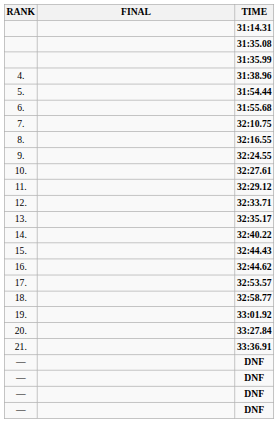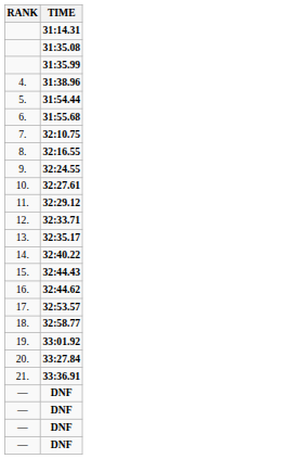 <table class="wikitable" style="border-collapse: collapse; font-size: 90%;">
 <tr>
 <th>RANK</th>
-<th align="center" style="width: 20em">FINAL</th>
 <th>TIME</th>
 </tr>
 <tr>
 <td align="center"></td>
-<td></td>
 <td align="center"><strong>31:14.31</strong></td>
 </tr>
 <tr>
 <td align="center"></td>
-<td></td>
 <td align="center"><strong>31:35.08</strong></td>
 </tr>
 <tr>
 <td align="center"></td>
-<td></td>
 <td align="center"><strong>31:35.99</strong></td>
 </tr>
 <tr>
 <td align="center">4.</td>
-<td></td>
 <td align="center"><strong>31:38.96</strong></td>
 </tr>
 <tr>
 <td align="center">5.</td>
-<td></td>
 <td align="center"><strong>31:54.44</strong></td>
 </tr>
 <tr>
 <td align="center">6.</td>
-<td></td>
 <td align="center"><strong>31:55.68</strong></td>
 </tr>
 <tr>
 <td align="center">7.</td>
-<td></td>
 <td align="center"><strong>32:10.75</strong></td>
 </tr>
 <tr>
 <td align="center">8.</td>
-<td></td>
 <td align="center"><strong>32:16.55</strong></td>
 </tr>
 <tr>
 <td align="center">9.</td>
-<td></td>
 <td align="center"><strong>32:24.55</strong></td>
 </tr>
 <tr>
 <td align="center">10.</td>
-<td></td>
 <td align="center"><strong>32:27.61</strong></td>
 </tr>
 <tr>
 <td align="center">11.</td>
-<td></td>
 <td align="center"><strong>32:29.12</strong></td>
 </tr>
 <tr>
 <td align="center">12.</td>
-<td></td>
 <td align="center"><strong>32:33.71</strong></td>
 </tr>
 <tr>
 <td align="center">13.</td>
-<td></td>
 <td align="center"><strong>32:35.17</strong></td>
 </tr>
 <tr>
 <td align="center">14.</td>
-<td></td>
 <td align="center"><strong>32:40.22</strong></td>
 </tr>
 <tr>
 <td align="center">15.</td>
-<td></td>
 <td align="center"><strong>32:44.43</strong></td>
 </tr>
 <tr>
 <td align="center">16.</td>
-<td></td>
 <td align="center"><strong>32:44.62</strong></td>
 </tr>
 <tr>
 <td align="center">17.</td>
-<td></td>
 <td align="center"><strong>32:53.57</strong></td>
 </tr>
 <tr>
 <td align="center">18.</td>
-<td></td>
 <td align="center"><strong>32:58.77</strong></td>
 </tr>
 <tr>
 <td align="center">19.</td>
-<td></td>
 <td align="center"><strong>33:01.92</strong></td>
 </tr>
 <tr>
 <td align="center">20.</td>
-<td></td>
 <td align="center"><strong>33:27.84</strong></td>
 </tr>
 <tr>
 <td align="center">21.</td>
-<td></td>
 <td align="center"><strong>33:36.91</strong></td>
 </tr>
 <tr>
 <td align="center">—</td>
-<td></td>
 <td align="center"><strong>DNF</strong></td>
 </tr>
 <tr>
 <td align="center">—</td>
-<td></td>
 <td align="center"><strong>DNF</strong></td>
 </tr>
 <tr>
 <td align="center">—</td>
-<td></td>
 <td align="center"><strong>DNF</strong></td>
 </tr>
 <tr>
 <td align="center">—</td>
-<td></td>
 <td align="center"><strong>DNF</strong></td>
 </tr>
 </table>
